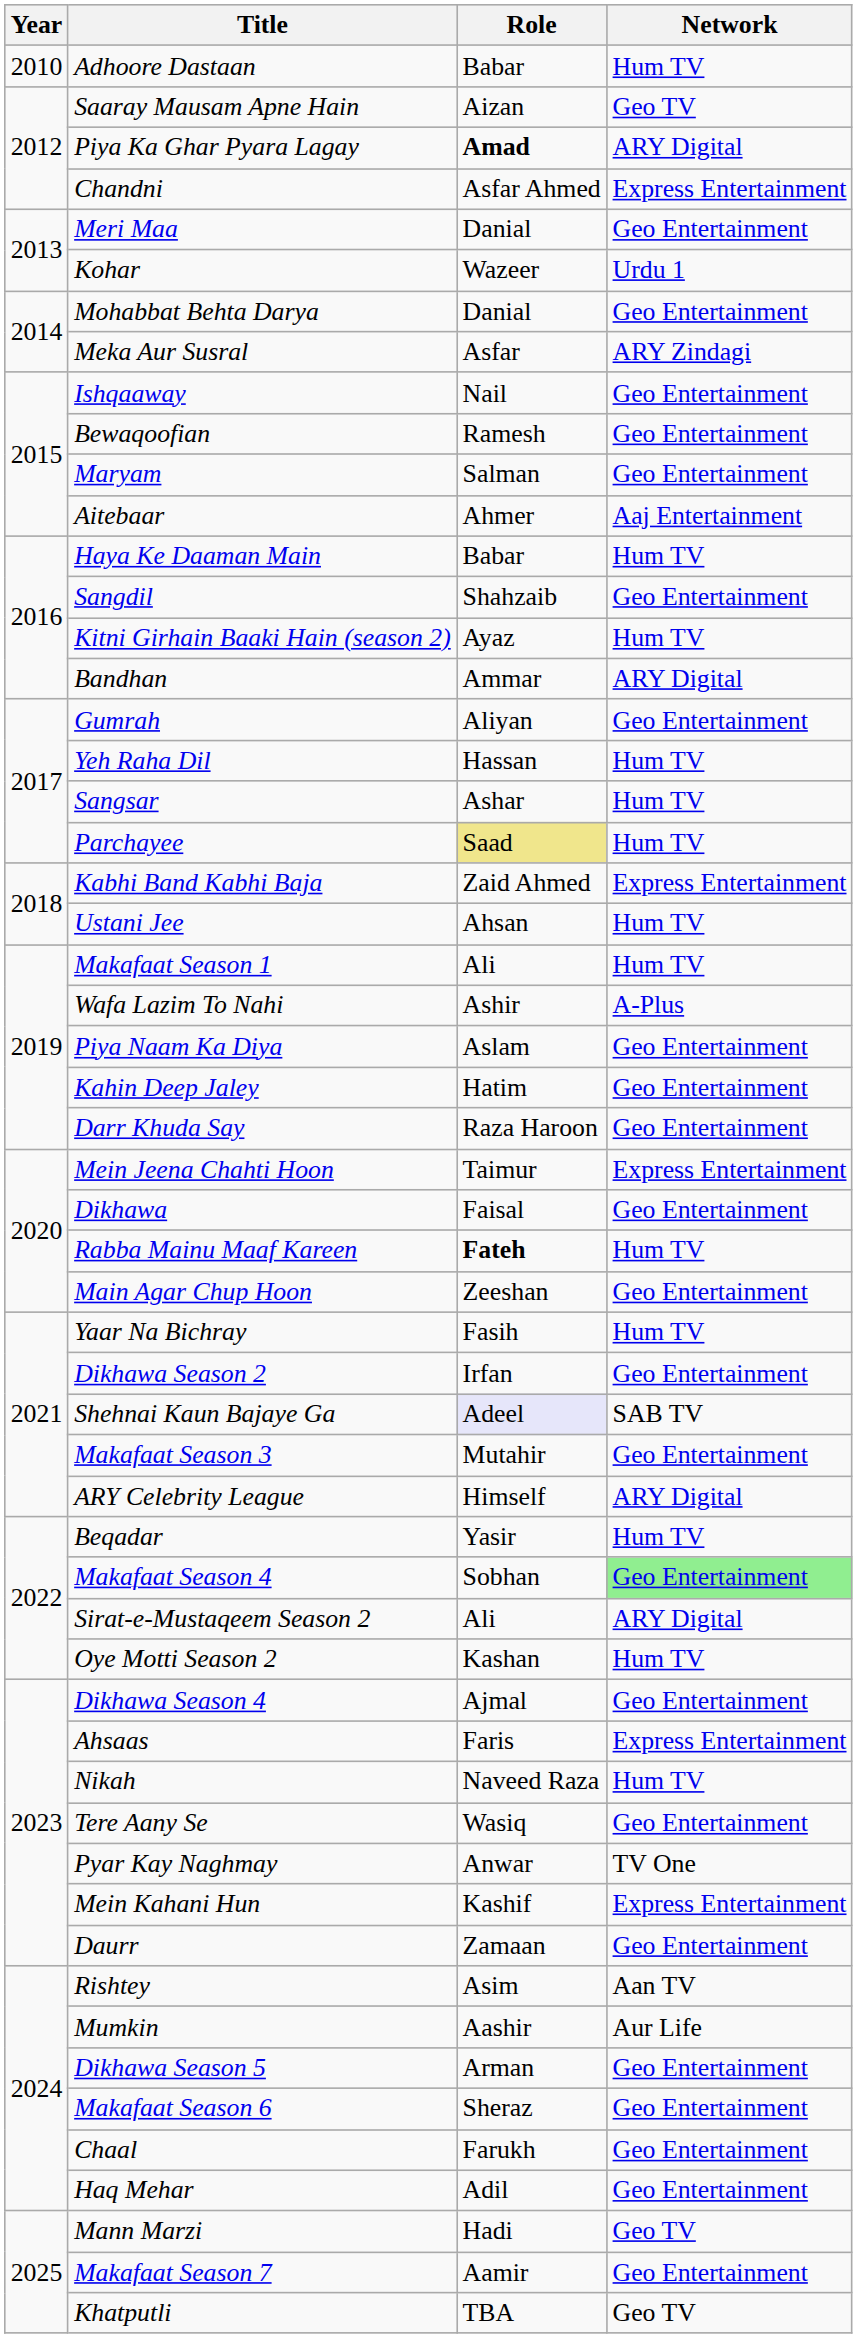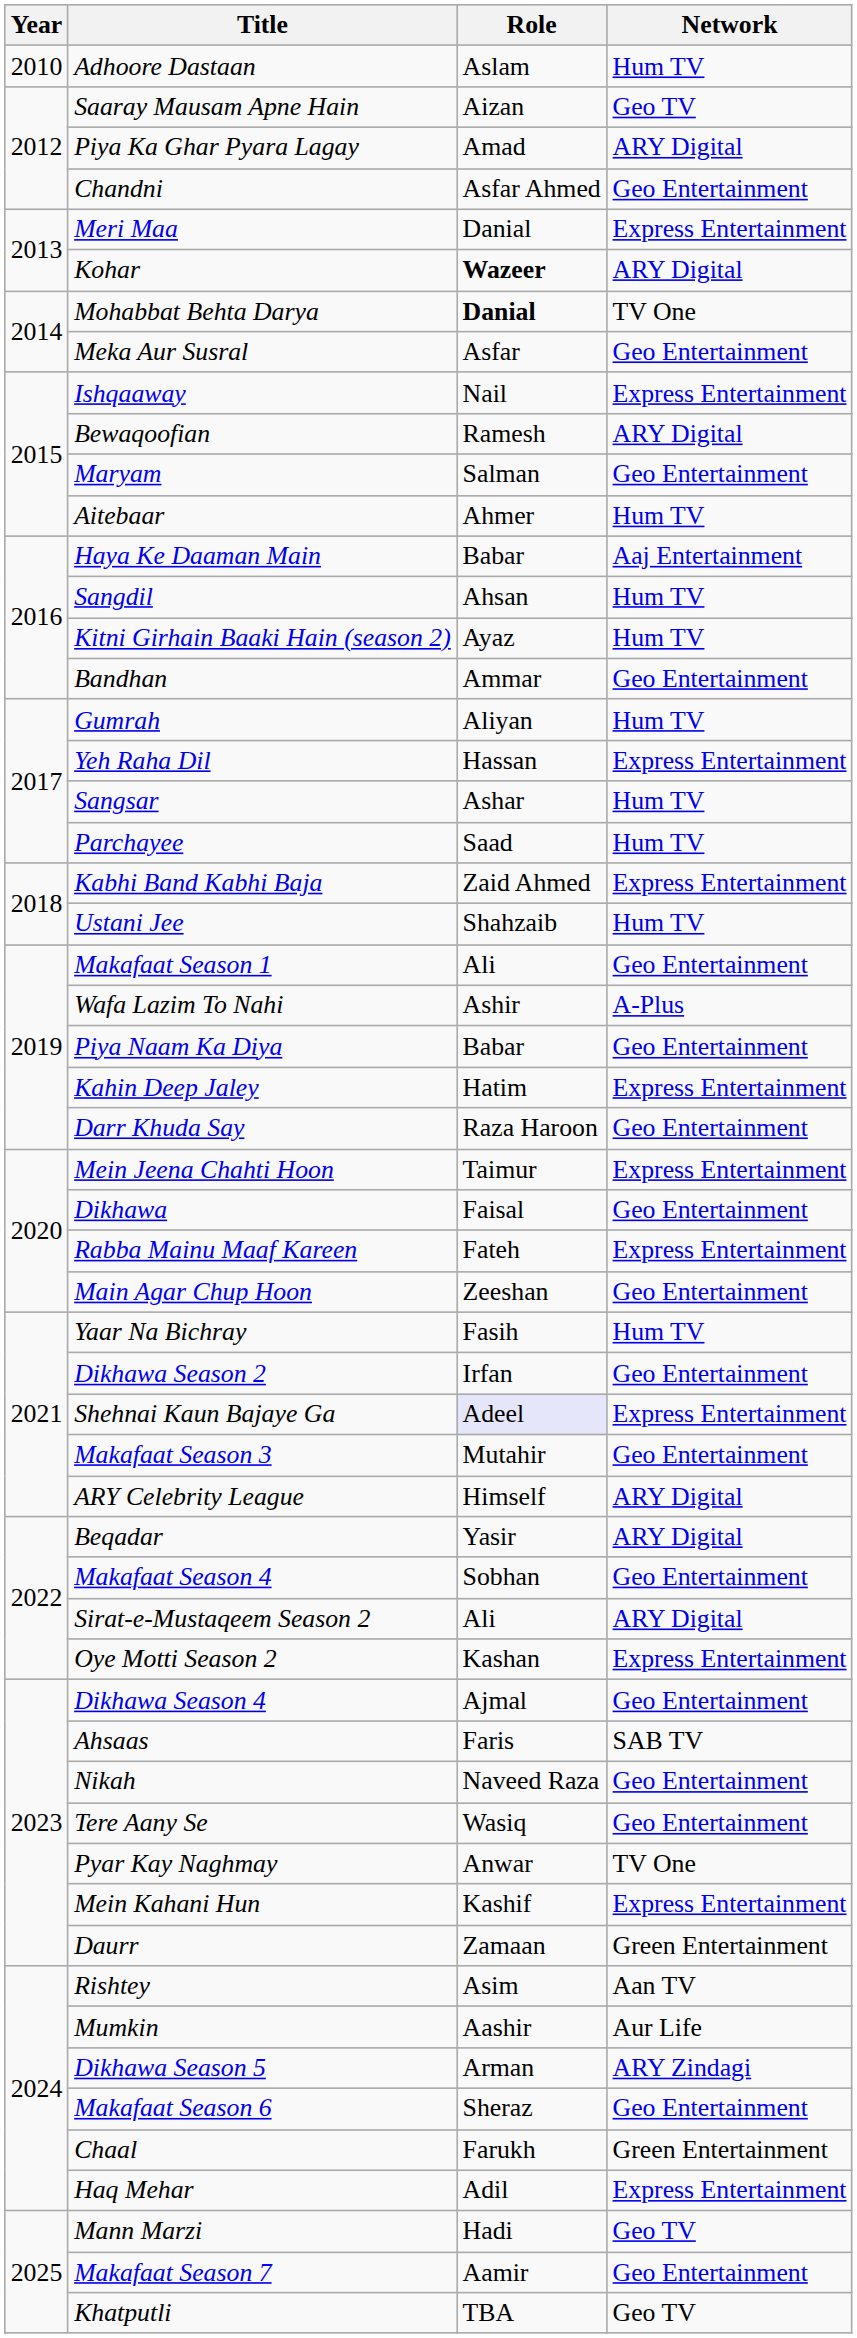 <table class="wikitable sortable plainrowheaders">
 <tr style="text-align:center;">
 <th scope="col">Year</th>
 <th scope="col">Title</th>
 <th scope="col">Role</th>
 <th scope="col">Network</th>
 </tr>
 <tr>
 <td>2010</td>
 <td><em>Adhoore Dastaan</em></td>
-<td>Babar</td>
+<td>Aslam</td>
 <td><a href='#'>Hum TV</a></td>
 </tr>
 <tr>
 <td rowspan="3">2012</td>
 <td><em>Saaray Mausam Apne Hain</em></td>
 <td>Aizan</td>
 <td><a href='#'>Geo TV</a></td>
 </tr>
 <tr>
 <td><em>Piya Ka Ghar Pyara Lagay</em></td>
-<td><strong>Amad</strong></td>
+<td>Amad</td>
 <td><a href='#'>ARY Digital</a></td>
 </tr>
 <tr>
 <td><em>Chandni</em></td>
 <td>Asfar Ahmed</td>
-<td><a href='#'>Express Entertainment</a></td>
+<td><a href='#'>Geo Entertainment</a></td>
 </tr>
 <tr>
 <td rowspan="2">2013</td>
 <td><em><a href='#'>Meri Maa</a></em></td>
 <td>Danial</td>
-<td><a href='#'>Geo Entertainment</a></td>
+<td><a href='#'>Express Entertainment</a></td>
 </tr>
 <tr>
 <td><em>Kohar</em></td>
-<td>Wazeer</td>
-<td><a href='#'>Urdu 1</a></td>
+<td><strong>Wazeer</strong></td>
+<td><a href='#'>ARY Digital</a></td>
 </tr>
 <tr>
 <td rowspan="2">2014</td>
 <td><em>Mohabbat Behta Darya</em></td>
-<td>Danial</td>
-<td><a href='#'>Geo Entertainment</a></td>
+<td><strong>Danial</strong></td>
+<td>TV One</td>
 </tr>
 <tr>
 <td><em>Meka Aur Susral</em></td>
 <td>Asfar</td>
-<td><a href='#'>ARY Zindagi</a></td>
+<td><a href='#'>Geo Entertainment</a></td>
 </tr>
 <tr>
 <td rowspan="4">2015</td>
 <td><em><a href='#'>Ishqaaway</a></em></td>
 <td>Nail</td>
-<td><a href='#'>Geo Entertainment</a></td>
+<td><a href='#'>Express Entertainment</a></td>
 </tr>
 <tr>
 <td><em>Bewaqoofian</em></td>
 <td>Ramesh</td>
-<td><a href='#'>Geo Entertainment</a></td>
+<td><a href='#'>ARY Digital</a></td>
 </tr>
 <tr>
 <td><em><a href='#'>Maryam</a></em></td>
 <td>Salman</td>
 <td><a href='#'>Geo Entertainment</a></td>
 </tr>
 <tr>
 <td><em>Aitebaar</em></td>
 <td>Ahmer</td>
-<td><a href='#'>Aaj Entertainment</a></td>
+<td><a href='#'>Hum TV</a></td>
 </tr>
 <tr>
 <td rowspan="4">2016</td>
 <td><em><a href='#'>Haya Ke Daaman Main</a></em></td>
 <td>Babar</td>
-<td><a href='#'>Hum TV</a></td>
+<td><a href='#'>Aaj Entertainment</a></td>
 </tr>
 <tr>
 <td><em><a href='#'>Sangdil</a></em></td>
-<td>Shahzaib</td>
-<td><a href='#'>Geo Entertainment</a></td>
+<td>Ahsan</td>
+<td><a href='#'>Hum TV</a></td>
 </tr>
 <tr>
 <td><em><a href='#'>Kitni Girhain Baaki Hain (season 2)</a></em></td>
 <td>Ayaz</td>
 <td><a href='#'>Hum TV</a></td>
 </tr>
 <tr>
 <td><em>Bandhan</em></td>
 <td>Ammar</td>
-<td><a href='#'>ARY Digital</a></td>
+<td><a href='#'>Geo Entertainment</a></td>
 </tr>
 <tr>
 <td rowspan="4">2017</td>
 <td><em><a href='#'>Gumrah</a></em></td>
 <td>Aliyan</td>
-<td><a href='#'>Geo Entertainment</a></td>
+<td><a href='#'>Hum TV</a></td>
 </tr>
 <tr>
 <td><em><a href='#'>Yeh Raha Dil</a></em></td>
 <td>Hassan</td>
-<td><a href='#'>Hum TV</a></td>
+<td><a href='#'>Express Entertainment</a></td>
 </tr>
 <tr>
 <td><em><a href='#'>Sangsar</a></em></td>
 <td>Ashar</td>
 <td><a href='#'>Hum TV</a></td>
 </tr>
 <tr>
 <td><em><a href='#'>Parchayee</a></em></td>
-<td style="background: khaki;">Saad</td>
+<td>Saad</td>
 <td><a href='#'>Hum TV</a></td>
 </tr>
 <tr>
 <td rowspan="2">2018</td>
 <td><em><a href='#'>Kabhi Band Kabhi Baja</a></em></td>
 <td>Zaid Ahmed</td>
 <td><a href='#'>Express Entertainment</a></td>
 </tr>
 <tr>
 <td><em><a href='#'>Ustani Jee</a></em></td>
-<td>Ahsan</td>
+<td>Shahzaib</td>
 <td><a href='#'>Hum TV</a></td>
 </tr>
 <tr>
 <td rowspan="5">2019</td>
 <td><em><a href='#'>Makafaat Season 1</a></em></td>
 <td>Ali</td>
-<td><a href='#'>Hum TV</a></td>
+<td><a href='#'>Geo Entertainment</a></td>
 </tr>
 <tr>
 <td><em>Wafa Lazim To Nahi</em></td>
 <td>Ashir</td>
 <td><a href='#'>A-Plus</a></td>
 </tr>
 <tr>
 <td><em><a href='#'>Piya Naam Ka Diya</a></em></td>
-<td>Aslam</td>
+<td>Babar</td>
 <td><a href='#'>Geo Entertainment</a></td>
 </tr>
 <tr>
 <td><em><a href='#'>Kahin Deep Jaley</a></em></td>
 <td>Hatim</td>
-<td><a href='#'>Geo Entertainment</a></td>
+<td><a href='#'>Express Entertainment</a></td>
 </tr>
 <tr>
 <td><em><a href='#'>Darr Khuda Say</a></em></td>
 <td>Raza Haroon</td>
 <td><a href='#'>Geo Entertainment</a></td>
 </tr>
 <tr>
 <td rowspan="4">2020</td>
 <td><em><a href='#'>Mein Jeena Chahti Hoon</a></em></td>
 <td>Taimur</td>
 <td><a href='#'>Express Entertainment</a></td>
 </tr>
 <tr>
 <td><em><a href='#'>Dikhawa</a></em></td>
 <td>Faisal</td>
 <td><a href='#'>Geo Entertainment</a></td>
 </tr>
 <tr>
 <td><em><a href='#'>Rabba Mainu Maaf Kareen</a></em></td>
-<td><strong>Fateh</strong></td>
-<td><a href='#'>Hum TV</a></td>
+<td>Fateh</td>
+<td><a href='#'>Express Entertainment</a></td>
 </tr>
 <tr>
 <td><em><a href='#'>Main Agar Chup Hoon</a></em></td>
 <td>Zeeshan</td>
 <td><a href='#'>Geo Entertainment</a></td>
 </tr>
 <tr>
 <td rowspan="5">2021</td>
 <td><em>Yaar Na Bichray</em></td>
 <td>Fasih</td>
 <td><a href='#'>Hum TV</a></td>
 </tr>
 <tr>
 <td><em><a href='#'>Dikhawa Season 2</a></em></td>
 <td>Irfan</td>
 <td><a href='#'>Geo Entertainment</a></td>
 </tr>
 <tr>
 <td><em>Shehnai Kaun Bajaye Ga</em></td>
 <td style="background: lavender;">Adeel</td>
-<td>SAB TV</td>
+<td><a href='#'>Express Entertainment</a></td>
 </tr>
 <tr>
 <td><em><a href='#'>Makafaat Season 3</a></em></td>
 <td>Mutahir</td>
 <td><a href='#'>Geo Entertainment</a></td>
 </tr>
 <tr>
 <td><em>ARY Celebrity League</em></td>
 <td>Himself</td>
 <td><a href='#'>ARY Digital</a></td>
 </tr>
 <tr>
 <td rowspan="4">2022</td>
 <td><em>Beqadar</em></td>
 <td>Yasir</td>
-<td><a href='#'>Hum TV</a></td>
+<td><a href='#'>ARY Digital</a></td>
 </tr>
 <tr>
 <td><em><a href='#'>Makafaat Season 4</a></em></td>
 <td>Sobhan</td>
-<td style="background: lightgreen;"><a href='#'>Geo Entertainment</a></td>
+<td><a href='#'>Geo Entertainment</a></td>
 </tr>
 <tr>
 <td><em>Sirat-e-Mustaqeem Season 2</em></td>
 <td>Ali</td>
 <td><a href='#'>ARY Digital</a></td>
 </tr>
 <tr>
 <td><em>Oye Motti Season 2</em></td>
 <td>Kashan</td>
-<td><a href='#'>Hum TV</a></td>
+<td><a href='#'>Express Entertainment</a></td>
 </tr>
 <tr>
 <td rowspan="7">2023</td>
 <td><em><a href='#'>Dikhawa Season 4</a></em></td>
 <td>Ajmal</td>
 <td><a href='#'>Geo Entertainment</a></td>
 </tr>
 <tr>
 <td><em>Ahsaas</em></td>
 <td>Faris</td>
-<td><a href='#'>Express Entertainment</a></td>
+<td>SAB TV</td>
 </tr>
 <tr>
 <td><em>Nikah</em></td>
 <td>Naveed Raza</td>
-<td><a href='#'>Hum TV</a></td>
+<td><a href='#'>Geo Entertainment</a></td>
 </tr>
 <tr>
 <td><em>Tere Aany Se</em></td>
 <td>Wasiq</td>
 <td><a href='#'>Geo Entertainment</a></td>
 </tr>
 <tr>
 <td><em>Pyar Kay Naghmay</em></td>
 <td>Anwar</td>
 <td>TV One</td>
 </tr>
 <tr>
 <td><em>Mein Kahani Hun</em></td>
 <td>Kashif</td>
 <td><a href='#'>Express Entertainment</a></td>
 </tr>
 <tr>
 <td><em>Daurr</em></td>
 <td>Zamaan</td>
-<td><a href='#'>Geo Entertainment</a></td>
+<td>Green Entertainment</td>
 </tr>
 <tr>
 <td rowspan="6">2024</td>
 <td><em>Rishtey</em></td>
 <td>Asim</td>
 <td>Aan TV</td>
 </tr>
 <tr>
 <td><em>Mumkin</em></td>
 <td>Aashir</td>
 <td>Aur Life</td>
 </tr>
 <tr>
 <td><em><a href='#'>Dikhawa Season 5</a></em></td>
 <td>Arman</td>
-<td><a href='#'>Geo Entertainment</a></td>
+<td><a href='#'>ARY Zindagi</a></td>
 </tr>
 <tr>
 <td><em><a href='#'>Makafaat Season 6</a></em></td>
 <td>Sheraz</td>
 <td><a href='#'>Geo Entertainment</a></td>
 </tr>
 <tr>
 <td><em>Chaal</em></td>
 <td>Farukh</td>
-<td><a href='#'>Geo Entertainment</a></td>
+<td>Green Entertainment</td>
 </tr>
 <tr>
 <td><em>Haq Mehar</em></td>
 <td>Adil</td>
-<td><a href='#'>Geo Entertainment</a></td>
+<td><a href='#'>Express Entertainment</a></td>
 </tr>
 <tr>
 <td rowspan="3">2025</td>
 <td><em>Mann Marzi</em></td>
 <td>Hadi</td>
 <td><a href='#'>Geo TV</a></td>
 </tr>
 <tr>
 <td><em><a href='#'>Makafaat Season 7</a></em></td>
 <td>Aamir</td>
 <td><a href='#'>Geo Entertainment</a></td>
 </tr>
 <tr>
 <td><em>Khatputli</em></td>
 <td>TBA</td>
 <td>Geo TV</td>
 </tr>
 </table>
